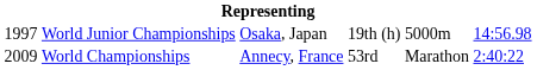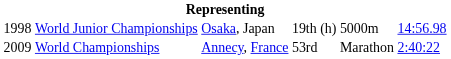 <table>
 <tr>
 <th colspan="6">Representing </th>
 </tr>
 <tr>
-<td>1997</td>
+<td>1998</td>
 <td><a href='#'>World Junior Championships</a></td>
 <td><a href='#'>Osaka</a>, Japan</td>
 <td>19th (h)</td>
 <td>5000m</td>
 <td><a href='#'>14:56.98</a></td>
 </tr>
 <tr>
 <td>2009</td>
 <td><a href='#'>World Championships</a></td>
 <td><a href='#'>Annecy</a>, <a href='#'>France</a></td>
 <td>53rd</td>
 <td>Marathon</td>
 <td><a href='#'>2:40:22</a></td>
 </tr>
 </table>
